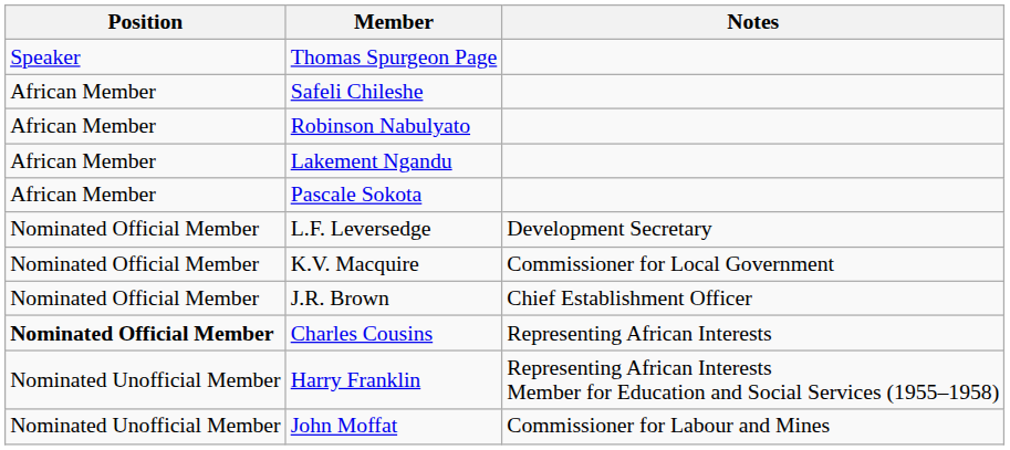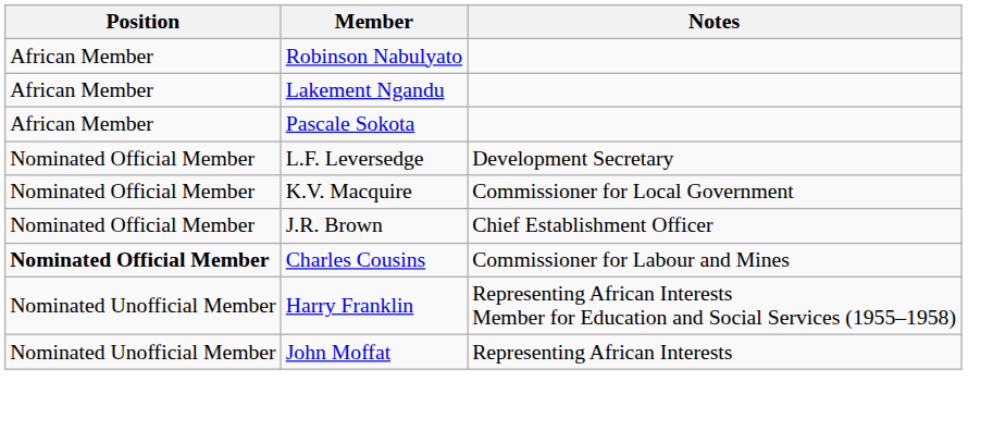 <table class="wikitable sortable">
 <tr>
 <th>Position</th>
 <th>Member</th>
 <th>Notes</th>
-</tr>
-<tr>
-<td><a href='#'>Speaker</a></td>
-<td><a href='#'>Thomas Spurgeon Page</a></td>
-<td></td>
-</tr>
-<tr>
-<td>African Member</td>
-<td><a href='#'>Safeli Chileshe</a></td>
-<td></td>
 </tr>
 <tr>
 <td>African Member</td>
 <td><a href='#'>Robinson Nabulyato</a></td>
 <td></td>
 </tr>
 <tr>
 <td>African Member</td>
 <td><a href='#'>Lakement Ngandu</a></td>
 <td></td>
 </tr>
 <tr>
 <td>African Member</td>
 <td><a href='#'>Pascale Sokota</a></td>
 <td></td>
 </tr>
 <tr>
 <td>Nominated Official Member</td>
 <td>L.F. Leversedge</td>
 <td>Development Secretary</td>
 </tr>
 <tr>
 <td>Nominated Official Member</td>
 <td>K.V. Macquire</td>
 <td>Commissioner for Local Government</td>
 </tr>
 <tr>
 <td>Nominated Official Member</td>
 <td>J.R. Brown</td>
 <td>Chief Establishment Officer</td>
 </tr>
 <tr>
 <td><strong>Nominated Official Member</strong></td>
 <td><a href='#'>Charles Cousins</a></td>
-<td>Representing African Interests</td>
+<td>Commissioner for Labour and Mines</td>
 </tr>
 <tr>
 <td>Nominated Unofficial Member</td>
 <td><a href='#'>Harry Franklin</a></td>
 <td>Representing African Interests<br>Member for Education and Social Services (1955–1958)</td>
 </tr>
 <tr>
 <td>Nominated Unofficial Member</td>
 <td><a href='#'>John Moffat</a></td>
-<td>Commissioner for Labour and Mines</td>
+<td>Representing African Interests</td>
 </tr>
 </table>
